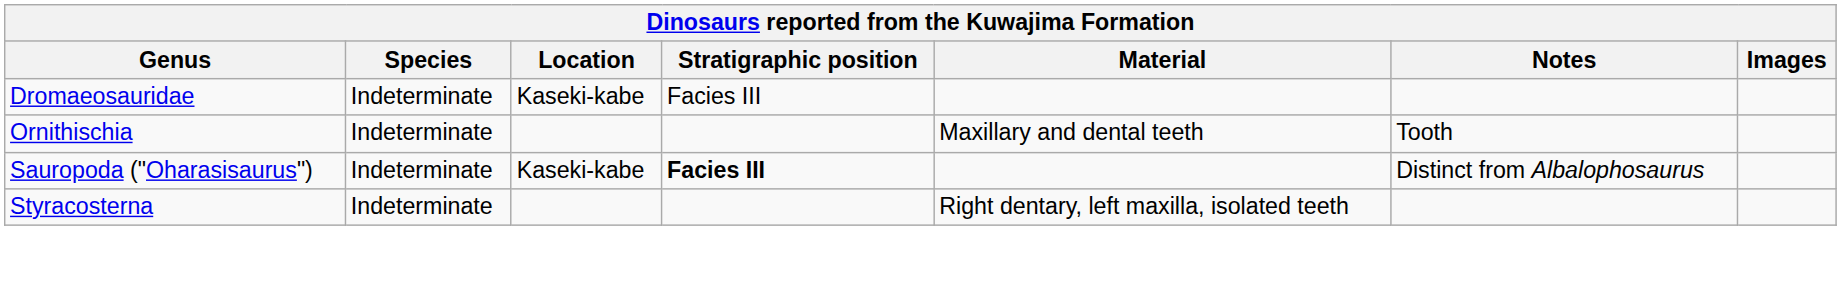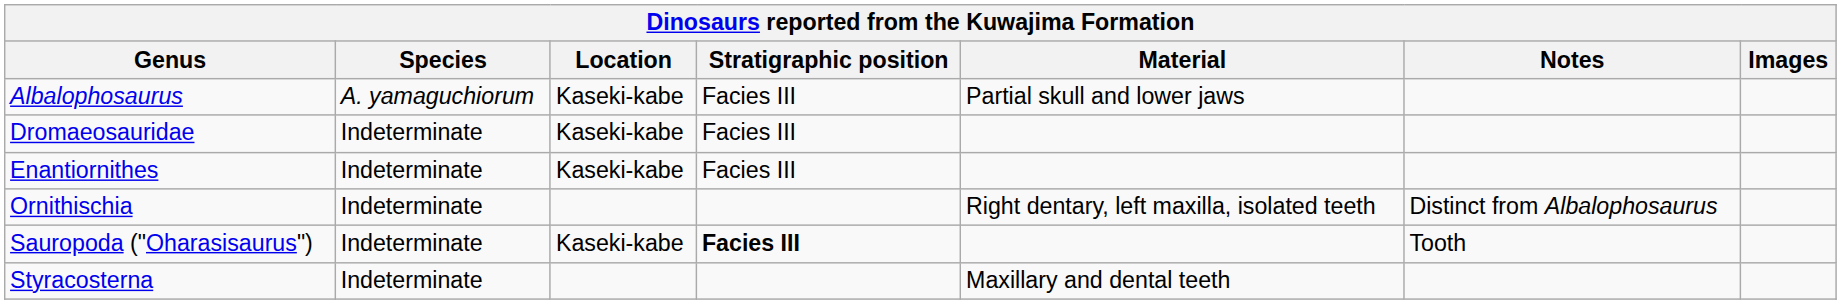 <table class="wikitable" align="center" width="100%">
 <tr>
 <th colspan="7" align="center"><strong><a href='#'>Dinosaurs</a> reported from the Kuwajima Formation</strong></th>
 </tr>
 <tr>
 <th>Genus</th>
 <th>Species</th>
 <th>Location</th>
 <th>Stratigraphic position</th>
 <th>Material</th>
 <th>Notes</th>
 <th>Images</th>
 </tr>
 <tr>
+<td><em><a href='#'>Albalophosaurus</a></em></td>
+<td><em>A. yamaguchiorum</em></td>
+<td>Kaseki-kabe</td>
+<td>Facies III</td>
+<td>Partial skull and lower jaws</td>
+<td></td>
+<td></td>
+</tr>
+<tr>
 <td><a href='#'>Dromaeosauridae</a></td>
+<td>Indeterminate</td>
+<td>Kaseki-kabe</td>
+<td>Facies III</td>
+<td></td>
+<td></td>
+<td></td>
+</tr>
+<tr>
+<td><a href='#'>Enantiornithes</a></td>
 <td>Indeterminate</td>
 <td>Kaseki-kabe</td>
 <td>Facies III</td>
 <td></td>
 <td></td>
 <td></td>
 </tr>
 <tr>
 <td><a href='#'>Ornithischia</a></td>
 <td>Indeterminate</td>
 <td></td>
 <td></td>
-<td>Maxillary and dental teeth</td>
-<td>Tooth</td>
+<td>Right dentary, left maxilla, isolated teeth</td>
+<td>Distinct from <em>Albalophosaurus</em></td>
 <td></td>
 </tr>
 <tr>
 <td><a href='#'>Sauropoda</a> ("<a href='#'>Oharasisaurus</a>")</td>
 <td>Indeterminate</td>
 <td>Kaseki-kabe</td>
 <td><strong>Facies III</strong></td>
 <td></td>
-<td>Distinct from <em>Albalophosaurus</em></td>
+<td>Tooth</td>
 <td></td>
 </tr>
 <tr>
 <td><a href='#'>Styracosterna</a></td>
 <td>Indeterminate</td>
 <td></td>
 <td></td>
-<td>Right dentary, left maxilla, isolated teeth</td>
+<td>Maxillary and dental teeth</td>
 <td></td>
 <td></td>
 </tr>
 </table>
